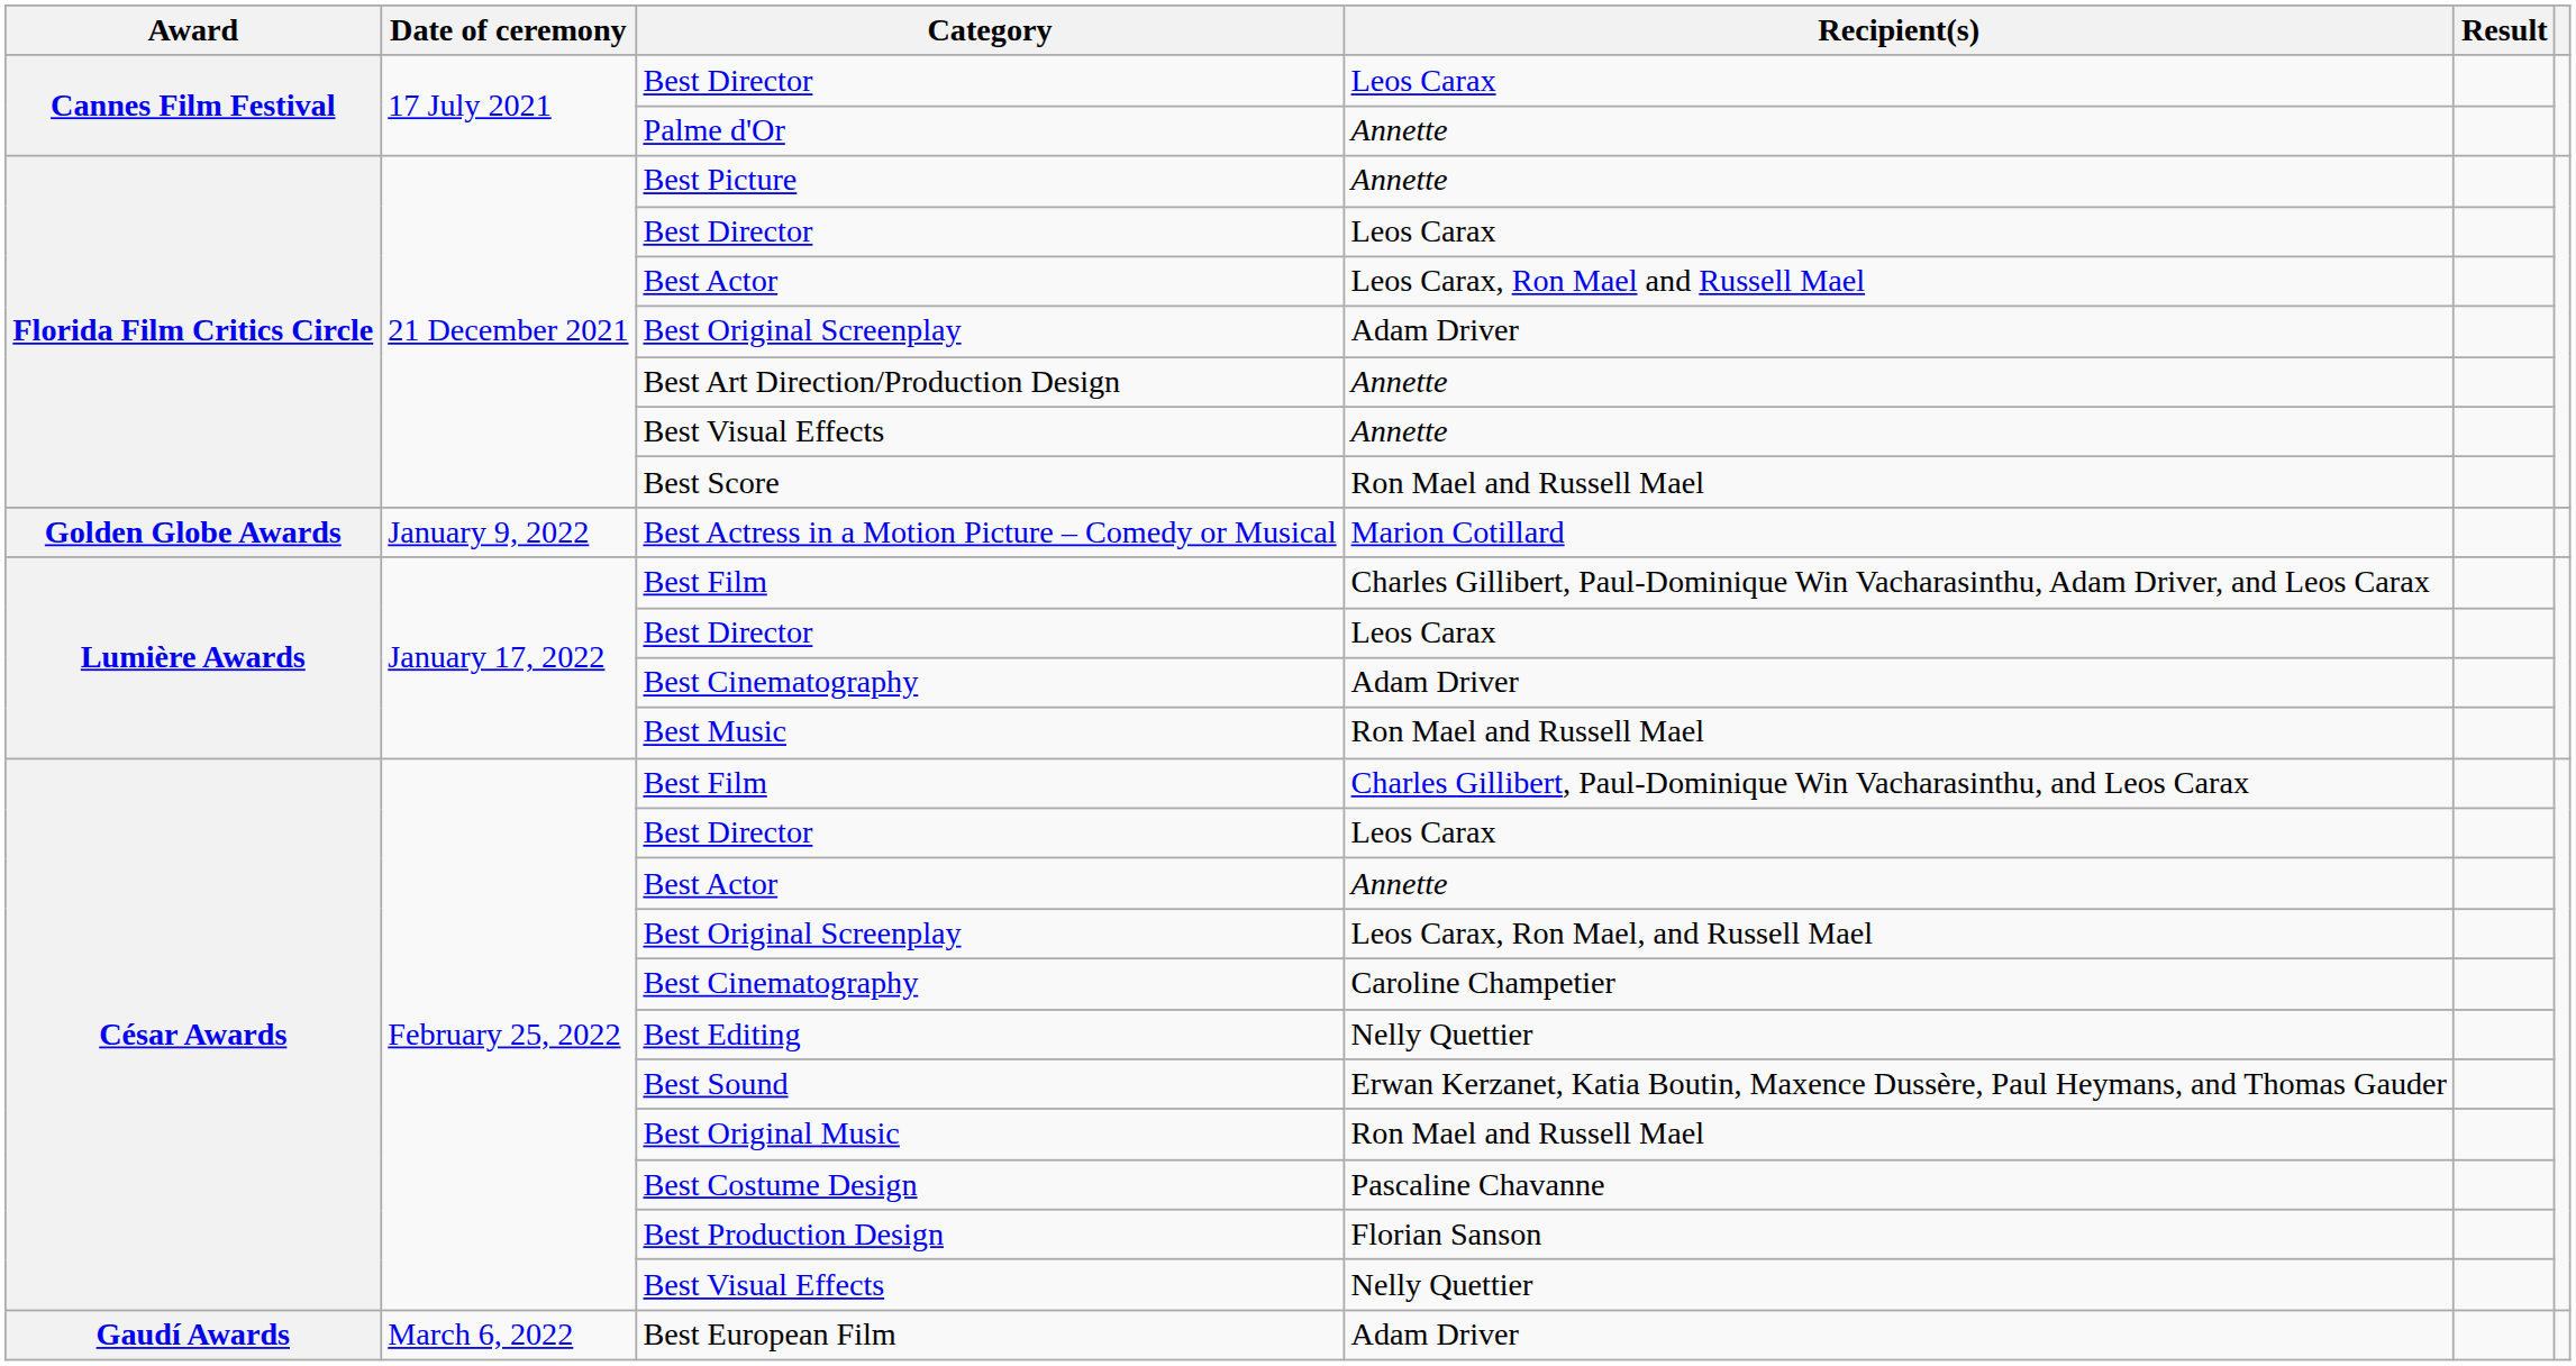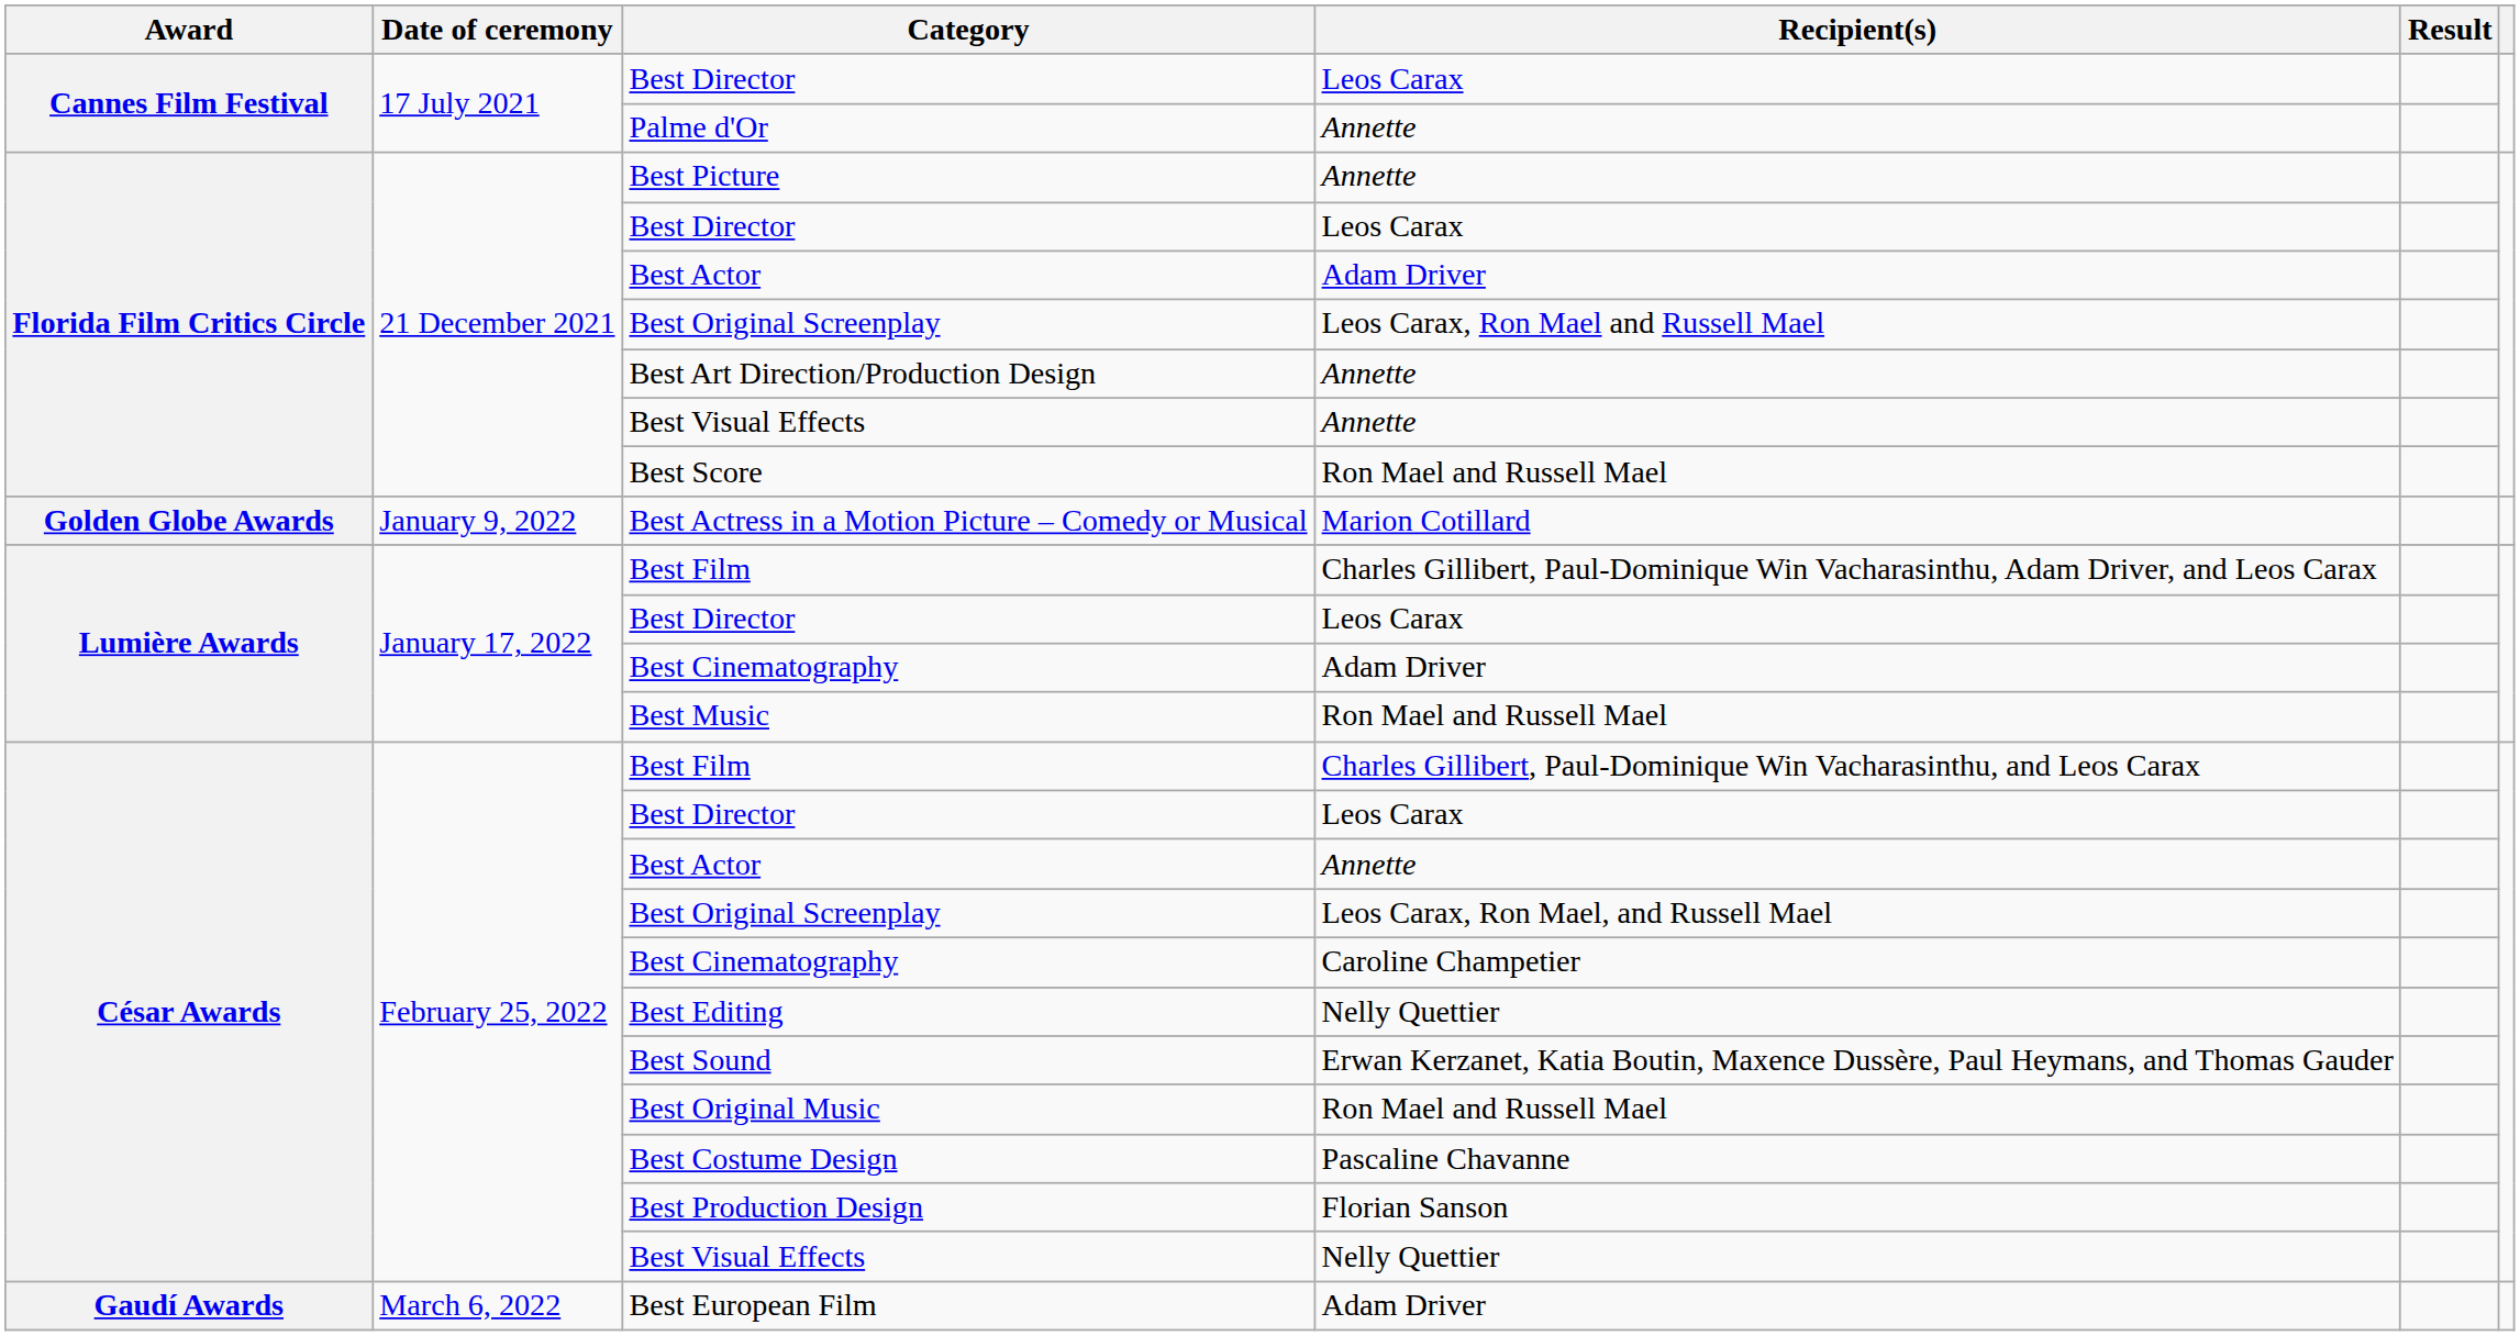 <table class="wikitable plainrowheaders sortable">
 <tr>
 <th scope="col">Award</th>
 <th scope="col">Date of ceremony</th>
 <th scope="col">Category</th>
 <th scope="col">Recipient(s)</th>
 <th scope="col">Result</th>
 <th scope="col" class="unsortable"></th>
 </tr>
 <tr>
 <th scope="row" rowspan="2"><a href='#'>Cannes Film Festival</a></th>
 <td rowspan="2"><a href='#'>17 July 2021</a></td>
 <td><a href='#'>Best Director</a></td>
 <td><a href='#'>Leos Carax</a></td>
 <td></td>
 <td rowspan="2" style="text-align:center'"><br></td>
 </tr>
 <tr>
 <td><a href='#'>Palme d'Or</a></td>
 <td><em>Annette</em></td>
 <td></td>
 </tr>
 <tr>
 <th scope="row" rowspan="7"><a href='#'>Florida Film Critics Circle</a></th>
 <td rowspan="7"><a href='#'>21 December 2021</a></td>
 <td><a href='#'>Best Picture</a></td>
 <td><em>Annette</em></td>
 <td></td>
 <td rowspan="7" style="text-align:center;"><br></td>
 </tr>
 <tr>
 <td><a href='#'>Best Director</a></td>
 <td>Leos Carax</td>
 <td></td>
 </tr>
 <tr>
 <td><a href='#'>Best Actor</a></td>
-<td>Leos Carax, <a href='#'>Ron Mael</a> and <a href='#'>Russell Mael</a></td>
+<td><a href='#'>Adam Driver</a></td>
 <td></td>
 </tr>
 <tr>
 <td><a href='#'>Best Original Screenplay</a></td>
-<td>Adam Driver</td>
+<td>Leos Carax, <a href='#'>Ron Mael</a> and <a href='#'>Russell Mael</a></td>
 <td></td>
 </tr>
 <tr>
 <td>Best Art Direction/Production Design</td>
 <td><em>Annette</em></td>
 <td></td>
 </tr>
 <tr>
 <td>Best Visual Effects</td>
 <td><em>Annette</em></td>
 <td></td>
 </tr>
 <tr>
 <td>Best Score</td>
 <td>Ron Mael and Russell Mael</td>
 <td></td>
 </tr>
 <tr>
 <th scope="row"><a href='#'>Golden Globe Awards</a></th>
 <td><a href='#'>January 9, 2022</a></td>
 <td><a href='#'>Best Actress in a Motion Picture – Comedy or Musical</a></td>
 <td><a href='#'>Marion Cotillard</a></td>
 <td></td>
 <td align = "center"></td>
 </tr>
 <tr>
 <th scope="row" rowspan="4"><a href='#'>Lumière Awards</a></th>
 <td rowspan="4"><a href='#'>January 17, 2022</a></td>
 <td><a href='#'>Best Film</a></td>
 <td>Charles Gillibert, Paul-Dominique Win Vacharasinthu, Adam Driver, and Leos Carax</td>
 <td></td>
 <td align="center" rowspan="4"></td>
 </tr>
 <tr>
 <td><a href='#'>Best Director</a></td>
 <td>Leos Carax</td>
 <td></td>
 </tr>
 <tr>
 <td><a href='#'>Best Cinematography</a></td>
 <td>Adam Driver</td>
 <td></td>
 </tr>
 <tr>
 <td><a href='#'>Best Music</a></td>
 <td>Ron Mael and Russell Mael</td>
 <td></td>
 </tr>
 <tr>
 <th scope="row" rowspan="11"><a href='#'>César Awards</a></th>
 <td rowspan="11"><a href='#'>February 25, 2022</a></td>
 <td><a href='#'>Best Film</a></td>
 <td><a href='#'>Charles Gillibert</a>, Paul-Dominique Win Vacharasinthu, and Leos Carax</td>
 <td></td>
 <td align="center" rowspan="11"></td>
 </tr>
 <tr>
 <td><a href='#'>Best Director</a></td>
 <td>Leos Carax</td>
 <td></td>
 </tr>
 <tr>
 <td><a href='#'>Best Actor</a></td>
 <td><em>Annette</em></td>
 <td></td>
 </tr>
 <tr>
 <td><a href='#'>Best Original Screenplay</a></td>
 <td>Leos Carax, Ron Mael, and Russell Mael</td>
 <td></td>
 </tr>
 <tr>
 <td><a href='#'>Best Cinematography</a></td>
 <td>Caroline Champetier</td>
 <td></td>
 </tr>
 <tr>
 <td><a href='#'>Best Editing</a></td>
 <td>Nelly Quettier</td>
 <td></td>
 </tr>
 <tr>
 <td><a href='#'>Best Sound</a></td>
 <td>Erwan Kerzanet, Katia Boutin, Maxence Dussère, Paul Heymans, and Thomas Gauder</td>
 <td></td>
 </tr>
 <tr>
 <td><a href='#'>Best Original Music</a></td>
 <td>Ron Mael and Russell Mael</td>
 <td></td>
 </tr>
 <tr>
 <td><a href='#'>Best Costume Design</a></td>
 <td>Pascaline Chavanne</td>
 <td></td>
 </tr>
 <tr>
 <td><a href='#'>Best Production Design</a></td>
 <td>Florian Sanson</td>
 <td></td>
 </tr>
 <tr>
 <td><a href='#'>Best Visual Effects</a></td>
 <td>Nelly Quettier</td>
 <td></td>
 </tr>
 <tr>
 <th scope="row"><a href='#'>Gaudí Awards</a></th>
 <td><a href='#'>March 6, 2022</a></td>
 <td>Best European Film</td>
 <td>Adam Driver</td>
 <td></td>
 <td align = "center"></td>
 </tr>
 </table>
